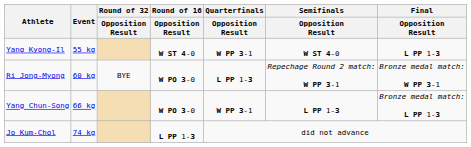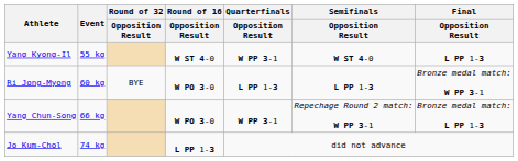 <table class="wikitable" border="1" style="font-size:90%">
 <tr>
 <th rowspan=2>Athlete</th>
 <th rowspan=2>Event</th>
 <th>Round of 32</th>
 <th>Round of 16</th>
 <th>Quarterfinals</th>
 <th>Semifinals</th>
 <th>Final</th>
 </tr>
 <tr>
 <th>Opposition<br>Result</th>
 <th>Opposition<br>Result</th>
 <th>Opposition<br>Result</th>
 <th>Opposition<br>Result</th>
 <th>Opposition<br>Result</th>
 </tr>
 <tr>
 <td><a href='#'>Yang Kyong-Il</a></td>
 <td><a href='#'>55 kg</a></td>
 <td bgcolor="wheat"></td>
 <td align=center><br><strong>W ST</strong> <strong>4</strong>-0</td>
 <td align=center><br><strong>W PP</strong> <strong>3</strong>-1</td>
 <td align=center><br><strong>W ST</strong> <strong>4</strong>-0</td>
 <td align=center><br><strong>L PP</strong> 1-<strong>3</strong><br></td>
 </tr>
 <tr>
 <td><a href='#'>Ri Jong-Myong</a></td>
 <td><a href='#'>60 kg</a></td>
 <td align=center>BYE</td>
 <td align=center><br><strong>W PO</strong> <strong>3</strong>-0</td>
 <td align=center><br><strong>L PP</strong> 1-<strong>3</strong></td>
-<td align=center><em>Repechage Round 2 match:</em><br><br><strong>W PP</strong> <strong>3</strong>-1</td>
+<td align=center><br><strong>L PP</strong> 1-<strong>3</strong></td>
 <td align=center><em>Bronze medal match:</em><br><br><strong>W PP</strong> <strong>3</strong>-1<br></td>
 </tr>
 <tr>
 <td><a href='#'>Yang Chun-Song</a></td>
 <td><a href='#'>66 kg</a></td>
 <td bgcolor="wheat"></td>
 <td align=center><br><strong>W PO</strong> <strong>3</strong>-0</td>
 <td align=center><br><strong>W PP</strong> <strong>3</strong>-1</td>
-<td align=center><br><strong>L PP</strong> 1-<strong>3</strong></td>
+<td align=center><em>Repechage Round 2 match:</em><br><br><strong>W PP</strong> <strong>3</strong>-1</td>
 <td align=center><em>Bronze medal match:</em><br><br><strong>L PP</strong> 1-<strong>3</strong></td>
 </tr>
 <tr>
 <td><a href='#'>Jo Kum-Chol</a></td>
 <td><a href='#'>74 kg</a></td>
 <td bgcolor="wheat"></td>
 <td align=center><br><strong>L PP</strong> 1-<strong>3</strong></td>
 <td align=center colspan="7">did not advance</td>
 </tr>
 </table>
